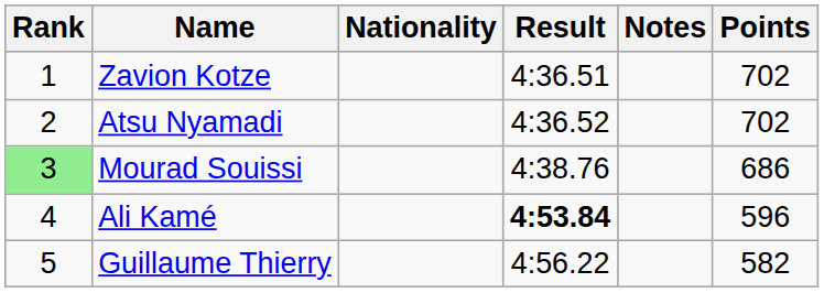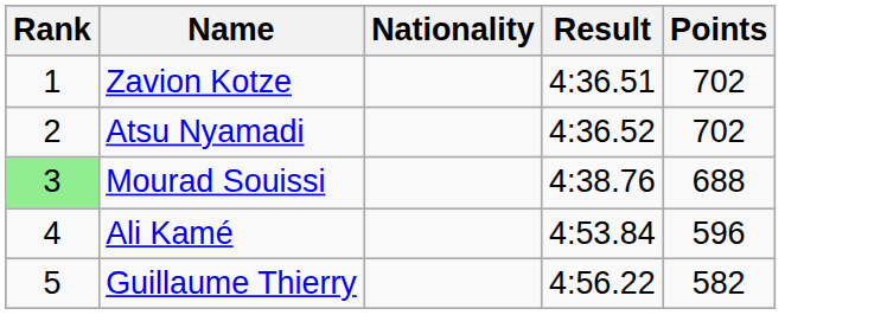 <table class="wikitable sortable" style="text-align:center">
 <tr>
 <th>Rank</th>
 <th>Name</th>
 <th>Nationality</th>
 <th>Result</th>
-<th>Notes</th>
 <th>Points</th>
 </tr>
 <tr>
 <td>1</td>
 <td align="left"><a href='#'>Zavion Kotze</a></td>
 <td align=left></td>
 <td>4:36.51</td>
-<td></td>
 <td>702</td>
 </tr>
 <tr>
 <td>2</td>
 <td align="left"><a href='#'>Atsu Nyamadi</a></td>
 <td align=left></td>
 <td>4:36.52</td>
-<td></td>
 <td>702</td>
 </tr>
 <tr>
 <td style="background: lightgreen;">3</td>
 <td align="left"><a href='#'>Mourad Souissi</a></td>
 <td align=left></td>
 <td>4:38.76</td>
-<td></td>
-<td>686</td>
+<td>688</td>
 </tr>
 <tr>
 <td>4</td>
 <td align="left"><a href='#'>Ali Kamé</a></td>
 <td align=left></td>
-<td><strong>4:53.84</strong></td>
-<td></td>
+<td>4:53.84</td>
 <td>596</td>
 </tr>
 <tr>
 <td>5</td>
 <td align="left"><a href='#'>Guillaume Thierry</a></td>
 <td align=left></td>
 <td>4:56.22</td>
-<td></td>
 <td>582</td>
 </tr>
 </table>
